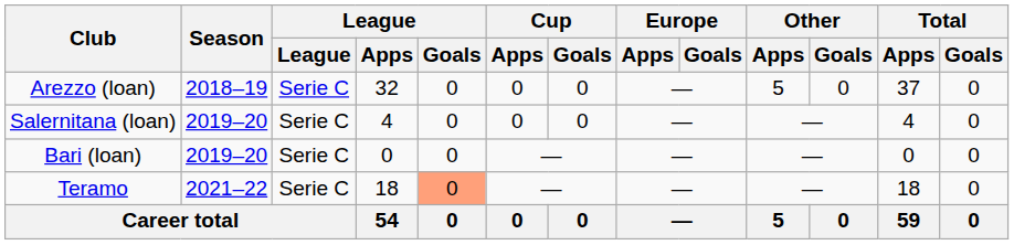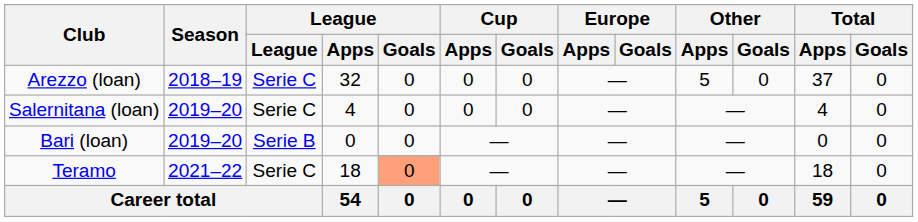 <table class="wikitable" style="text-align: center;">
 <tr>
 <th rowspan="2">Club</th>
 <th rowspan="2">Season</th>
 <th colspan="3">League</th>
 <th colspan="2">Cup</th>
 <th colspan="2">Europe</th>
 <th colspan="2">Other</th>
 <th colspan="2">Total</th>
 </tr>
 <tr>
 <th>League</th>
 <th>Apps</th>
 <th>Goals</th>
 <th>Apps</th>
 <th>Goals</th>
 <th>Apps</th>
 <th>Goals</th>
 <th>Apps</th>
 <th>Goals</th>
 <th>Apps</th>
 <th>Goals</th>
 </tr>
 <tr>
 <td><a href='#'>Arezzo</a> (loan)</td>
 <td><a href='#'>2018–19</a></td>
 <td><a href='#'>Serie C</a></td>
 <td>32</td>
 <td>0</td>
 <td>0</td>
 <td>0</td>
 <td colspan="2">—</td>
 <td>5</td>
 <td>0</td>
 <td>37</td>
 <td>0</td>
 </tr>
 <tr>
 <td><a href='#'>Salernitana</a> (loan)</td>
 <td><a href='#'>2019–20</a></td>
 <td>Serie C</td>
 <td>4</td>
 <td>0</td>
 <td>0</td>
 <td>0</td>
 <td colspan="2">—</td>
 <td colspan="2">—</td>
 <td>4</td>
 <td>0</td>
 </tr>
 <tr>
 <td><a href='#'>Bari</a> (loan)</td>
 <td><a href='#'>2019–20</a></td>
-<td>Serie C</td>
+<td><a href='#'>Serie B</a></td>
 <td>0</td>
 <td>0</td>
 <td colspan="2">—</td>
 <td colspan="2">—</td>
 <td colspan="2">—</td>
 <td>0</td>
 <td>0</td>
 </tr>
 <tr>
 <td><a href='#'>Teramo</a></td>
 <td><a href='#'>2021–22</a></td>
 <td>Serie C</td>
 <td>18</td>
 <td style="background: lightsalmon;">0</td>
 <td colspan="2">—</td>
 <td colspan="2">—</td>
 <td colspan="2">—</td>
 <td>18</td>
 <td>0</td>
 </tr>
 <tr>
 <th colspan="3">Career total</th>
 <th>54</th>
 <th>0</th>
 <th>0</th>
 <th 0>0</th>
 <th colspan="2">—</th>
 <th>5</th>
 <th>0</th>
 <th>59</th>
 <th>0</th>
 </tr>
 </table>
